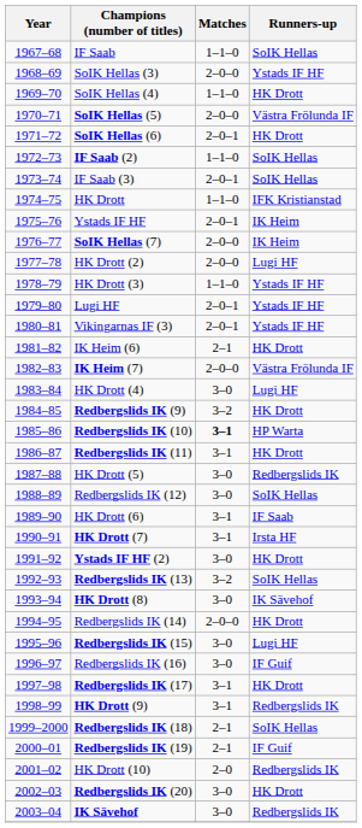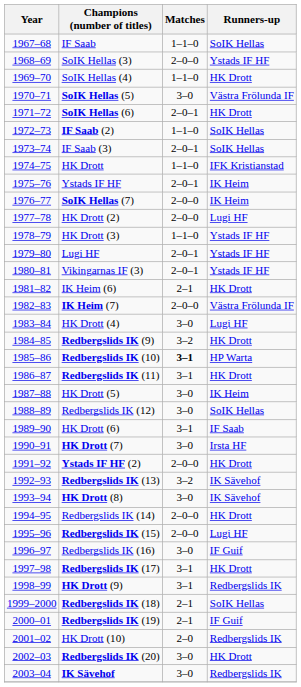 <table class="wikitable sortable">
 <tr>
 <th>Year</th>
 <th>Champions<br>(number of titles)</th>
 <th>Matches</th>
 <th>Runners-up</th>
 </tr>
 <tr>
 <td align=center><a href='#'>1967–68</a></td>
 <td><a href='#'>IF Saab</a></td>
 <td align=center>1–1–0</td>
 <td><a href='#'>SoIK Hellas</a></td>
 </tr>
 <tr>
 <td align=center><a href='#'>1968–69</a></td>
 <td><a href='#'>SoIK Hellas</a> (3)</td>
 <td align=center>2–0–0</td>
 <td><a href='#'>Ystads IF HF</a></td>
 </tr>
 <tr>
 <td align=center><a href='#'>1969–70</a></td>
 <td><a href='#'>SoIK Hellas</a> (4)</td>
 <td align=center>1–1–0</td>
 <td><a href='#'>HK Drott</a></td>
 </tr>
 <tr>
 <td align=center><a href='#'>1970–71</a></td>
 <td><strong><a href='#'>SoIK Hellas</a></strong> (5)</td>
-<td align=center>2–0–0</td>
+<td align=center>3–0</td>
 <td><a href='#'>Västra Frölunda IF</a></td>
 </tr>
 <tr>
 <td align=center><a href='#'>1971–72</a></td>
 <td><strong><a href='#'>SoIK Hellas</a></strong> (6)</td>
 <td align=center>2–0–1</td>
 <td><a href='#'>HK Drott</a></td>
 </tr>
 <tr>
 <td align=center><a href='#'>1972–73</a></td>
 <td><strong><a href='#'>IF Saab</a></strong> (2)</td>
 <td align=center>1–1–0</td>
 <td><a href='#'>SoIK Hellas</a></td>
 </tr>
 <tr>
 <td align=center><a href='#'>1973–74</a></td>
 <td><a href='#'>IF Saab</a> (3)</td>
 <td align=center>2–0–1</td>
 <td><a href='#'>SoIK Hellas</a></td>
 </tr>
 <tr>
 <td align=center><a href='#'>1974–75</a></td>
 <td><a href='#'>HK Drott</a></td>
 <td align=center>1–1–0</td>
 <td><a href='#'>IFK Kristianstad</a></td>
 </tr>
 <tr>
 <td align=center><a href='#'>1975–76</a></td>
 <td><a href='#'>Ystads IF HF</a></td>
 <td align=center>2–0–1</td>
 <td><a href='#'>IK Heim</a></td>
 </tr>
 <tr>
 <td align=center><a href='#'>1976–77</a></td>
 <td><strong><a href='#'>SoIK Hellas</a></strong> (7)</td>
 <td align=center>2–0–0</td>
 <td><a href='#'>IK Heim</a></td>
 </tr>
 <tr>
 <td align=center><a href='#'>1977–78</a></td>
 <td><a href='#'>HK Drott</a> (2)</td>
 <td align=center>2–0–0</td>
 <td><a href='#'>Lugi HF</a></td>
 </tr>
 <tr>
 <td align=center><a href='#'>1978–79</a></td>
 <td><a href='#'>HK Drott</a> (3)</td>
 <td align=center>1–1–0</td>
 <td><a href='#'>Ystads IF HF</a></td>
 </tr>
 <tr>
 <td align=center><a href='#'>1979–80</a></td>
 <td><a href='#'>Lugi HF</a></td>
 <td align=center>2–0–1</td>
 <td><a href='#'>Ystads IF HF</a></td>
 </tr>
 <tr>
 <td align=center><a href='#'>1980–81</a></td>
 <td><a href='#'>Vikingarnas IF</a> (3)</td>
 <td align=center>2–0–1</td>
 <td><a href='#'>Ystads IF HF</a></td>
 </tr>
 <tr>
 <td align=center><a href='#'>1981–82</a></td>
 <td><a href='#'>IK Heim</a> (6)</td>
 <td align=center>2–1</td>
 <td><a href='#'>HK Drott</a></td>
 </tr>
 <tr>
 <td align=center><a href='#'>1982–83</a></td>
 <td><strong><a href='#'>IK Heim</a></strong> (7)</td>
 <td align=center>2–0–0</td>
 <td><a href='#'>Västra Frölunda IF</a></td>
 </tr>
 <tr>
 <td align=center><a href='#'>1983–84</a></td>
 <td><a href='#'>HK Drott</a> (4)</td>
 <td align=center>3–0</td>
 <td><a href='#'>Lugi HF</a></td>
 </tr>
 <tr>
 <td align=center><a href='#'>1984–85</a></td>
 <td><strong><a href='#'>Redbergslids IK</a></strong> (9)</td>
 <td align=center>3–2</td>
 <td><a href='#'>HK Drott</a></td>
 </tr>
 <tr>
 <td align=center><a href='#'>1985–86</a></td>
 <td><strong><a href='#'>Redbergslids IK</a></strong> (10)</td>
 <td align=center><strong>3–1</strong></td>
 <td><a href='#'>HP Warta</a></td>
 </tr>
 <tr>
 <td align=center><a href='#'>1986–87</a></td>
 <td><strong><a href='#'>Redbergslids IK</a></strong> (11)</td>
 <td align=center>3–1</td>
 <td><a href='#'>HK Drott</a></td>
 </tr>
 <tr>
 <td align=center><a href='#'>1987–88</a></td>
 <td><a href='#'>HK Drott</a> (5)</td>
 <td align=center>3–0</td>
-<td><a href='#'>Redbergslids IK</a></td>
+<td><a href='#'>IK Heim</a></td>
 </tr>
 <tr>
 <td align=center><a href='#'>1988–89</a></td>
 <td><a href='#'>Redbergslids IK</a> (12)</td>
 <td align=center>3–0</td>
 <td><a href='#'>SoIK Hellas</a></td>
 </tr>
 <tr>
 <td align=center><a href='#'>1989–90</a></td>
 <td><a href='#'>HK Drott</a> (6)</td>
 <td align=center>3–1</td>
 <td><a href='#'>IF Saab</a></td>
 </tr>
 <tr>
 <td align=center><a href='#'>1990–91</a></td>
 <td><strong><a href='#'>HK Drott</a></strong> (7)</td>
-<td align=center>3–1</td>
+<td align=center>3–0</td>
 <td><a href='#'>Irsta HF</a></td>
 </tr>
 <tr>
 <td align=center><a href='#'>1991–92</a></td>
 <td><strong><a href='#'>Ystads IF HF</a></strong> (2)</td>
-<td align=center>3–0</td>
+<td align=center>2–0–0</td>
 <td><a href='#'>HK Drott</a></td>
 </tr>
 <tr>
 <td align=center><a href='#'>1992–93</a></td>
 <td><strong><a href='#'>Redbergslids IK</a></strong> (13)</td>
 <td align=center>3–2</td>
-<td><a href='#'>SoIK Hellas</a></td>
+<td><a href='#'>IK Sävehof</a></td>
 </tr>
 <tr>
 <td align=center><a href='#'>1993–94</a></td>
 <td><strong><a href='#'>HK Drott</a></strong> (8)</td>
 <td align=center>3–0</td>
 <td><a href='#'>IK Sävehof</a></td>
 </tr>
 <tr>
 <td align=center><a href='#'>1994–95</a></td>
 <td><a href='#'>Redbergslids IK</a> (14)</td>
 <td align=center>2–0–0</td>
 <td><a href='#'>HK Drott</a></td>
 </tr>
 <tr>
 <td align=center><a href='#'>1995–96</a></td>
 <td><strong><a href='#'>Redbergslids IK</a></strong> (15)</td>
-<td align=center>3–0</td>
+<td align=center>2–0–0</td>
 <td><a href='#'>Lugi HF</a></td>
 </tr>
 <tr>
 <td align=center><a href='#'>1996–97</a></td>
 <td><a href='#'>Redbergslids IK</a> (16)</td>
 <td align=center>3–0</td>
 <td><a href='#'>IF Guif</a></td>
 </tr>
 <tr>
 <td align=center><a href='#'>1997–98</a></td>
 <td><strong><a href='#'>Redbergslids IK</a></strong> (17)</td>
 <td align=center>3–1</td>
 <td><a href='#'>HK Drott</a></td>
 </tr>
 <tr>
 <td align=center><a href='#'>1998–99</a></td>
 <td><strong><a href='#'>HK Drott</a></strong> (9)</td>
 <td align=center>3–1</td>
 <td><a href='#'>Redbergslids IK</a></td>
 </tr>
 <tr>
 <td align=center><a href='#'>1999–2000</a></td>
 <td><strong><a href='#'>Redbergslids IK</a></strong> (18)</td>
 <td align=center>2–1</td>
 <td><a href='#'>SoIK Hellas</a></td>
 </tr>
 <tr>
 <td align=center><a href='#'>2000–01</a></td>
 <td><strong><a href='#'>Redbergslids IK</a></strong> (19)</td>
 <td align=center>2–1</td>
 <td><a href='#'>IF Guif</a></td>
 </tr>
 <tr>
 <td align=center><a href='#'>2001–02</a></td>
 <td><a href='#'>HK Drott</a> (10)</td>
 <td align=center>2–0</td>
 <td><a href='#'>Redbergslids IK</a></td>
 </tr>
 <tr>
 <td align=center><a href='#'>2002–03</a></td>
 <td><strong><a href='#'>Redbergslids IK</a></strong> (20)</td>
 <td align=center>3–0</td>
 <td><a href='#'>HK Drott</a></td>
 </tr>
 <tr>
 <td align=center><a href='#'>2003–04</a></td>
 <td><strong><a href='#'>IK Sävehof</a></strong></td>
 <td align=center>3–0</td>
 <td><a href='#'>Redbergslids IK</a></td>
 </tr>
 <tr>
 </tr>
 </table>
